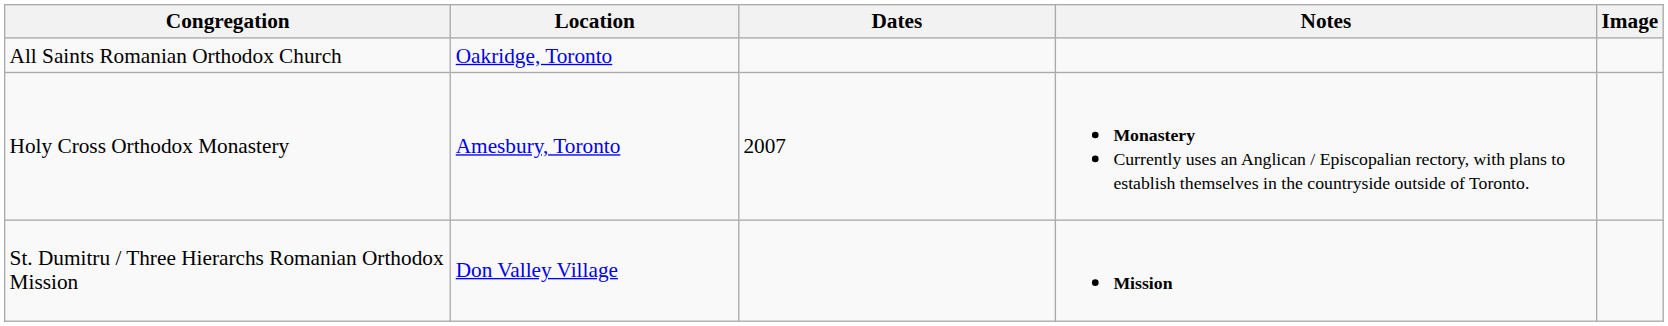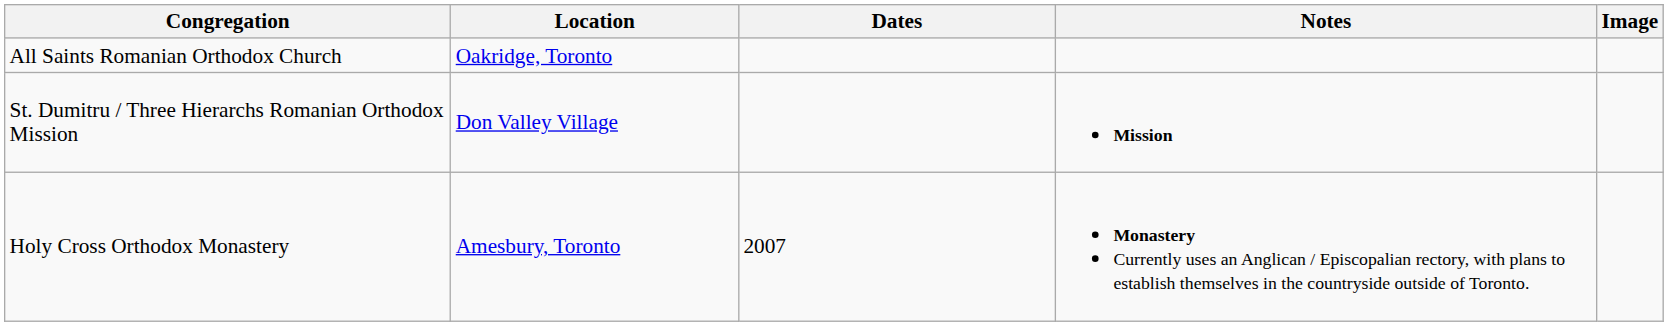 <table class="wikitable">
 <tr>
 <th width=28%>Congregation</th>
 <th width=18%>Location</th>
 <th width=20%>Dates</th>
 <th width=35%>Notes</th>
 <th width=7%>Image</th>
 </tr>
 <tr>
 <td>All Saints Romanian Orthodox Church</td>
 <td><a href='#'>Oakridge, Toronto</a></td>
 <td></td>
 <td></td>
 <td></td>
 </tr>
 <tr>
+<td>St. Dumitru / Three Hierarchs Romanian Orthodox Mission</td>
+<td><a href='#'>Don Valley Village</a></td>
+<td></td>
+<td><br><ul><li><small><strong>Mission</strong></small></li></ul></td>
+<td></td>
+</tr>
+<tr>
 <td>Holy Cross Orthodox Monastery</td>
 <td><a href='#'>Amesbury, Toronto</a></td>
 <td>2007</td>
 <td><br><ul><li><small><strong>Monastery</strong></small></li><li><small>Currently uses an Anglican / Episcopalian rectory, with plans to establish themselves in the countryside outside of Toronto.</small></li></ul></td>
 <td></td>
 </tr>
-<tr>
-<td>St. Dumitru / Three Hierarchs Romanian Orthodox Mission</td>
-<td><a href='#'>Don Valley Village</a></td>
-<td></td>
-<td><br><ul><li><small><strong>Mission</strong></small></li></ul></td>
-<td></td>
-</tr>
 </table>
